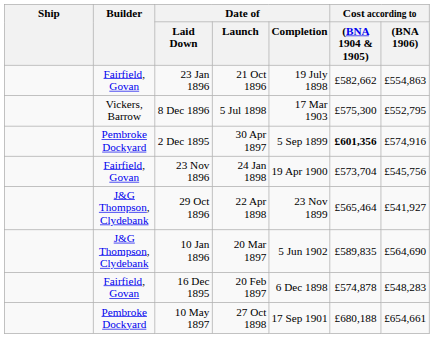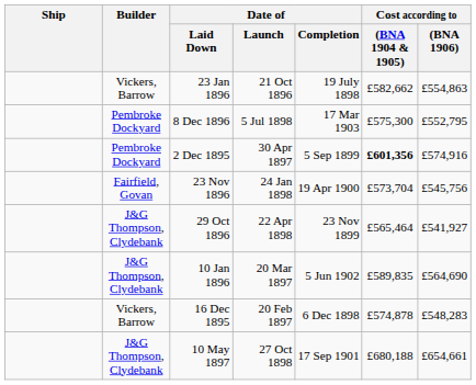 <table class="wikitable">
 <tr valign="top">
 <th width=120  rowspan=2>Ship</th>
 <th align = center  rowspan=2>Builder</th>
 <th colspan = 3>Date of</th>
 <th colspan = 2>Cost<small> according to</small></th>
 </tr>
 <tr valign="top">
 <th align = center width = 74>Laid Down</th>
 <th align = center width = 74>Launch</th>
 <th align = center width = 74>Completion</th>
 <th align = center>(<a href='#'>BNA</a> 1904 & 1905)</th>
 <th align = center>(BNA 1906)</th>
 </tr>
 <tr>
 <td></td>
-<td align="center"><a href='#'>Fairfield</a>, <a href='#'>Govan</a></td>
+<td align="center">Vickers, Barrow</td>
 <td align=right>23 Jan 1896</td>
 <td align=right>21 Oct 1896</td>
 <td align=right>19 July 1898</td>
 <td align="center">£582,662</td>
 <td align="center">£554,863</td>
 </tr>
 <tr>
 <td></td>
-<td align="center">Vickers, Barrow</td>
+<td align="center"><a href='#'>Pembroke Dockyard</a></td>
 <td align=right>8 Dec 1896</td>
 <td align=right>5 Jul 1898</td>
 <td align=right>17 Mar 1903</td>
 <td align="center">£575,300</td>
 <td align="center">£552,795</td>
 </tr>
 <tr>
 <td></td>
 <td align="center"><a href='#'>Pembroke Dockyard</a></td>
 <td align=right>2 Dec 1895</td>
 <td align=right>30 Apr 1897</td>
 <td align=right>5 Sep 1899</td>
 <td align="center"><strong>£601,356</strong></td>
 <td align="center">£574,916</td>
 </tr>
 <tr>
 <td></td>
 <td align="center"><a href='#'>Fairfield</a>, <a href='#'>Govan</a></td>
 <td align=right>23 Nov 1896</td>
 <td align=right>24 Jan 1898</td>
 <td align=right>19 Apr 1900</td>
 <td align="center">£573,704</td>
 <td align="center">£545,756</td>
 </tr>
 <tr>
 <td></td>
 <td align="center"><a href='#'>J&G Thompson</a>, <a href='#'>Clydebank</a></td>
 <td align=right>29 Oct 1896</td>
 <td align=right>22 Apr 1898</td>
 <td align=right>23 Nov 1899</td>
 <td align="center">£565,464</td>
 <td align="center">£541,927</td>
 </tr>
 <tr>
 <td></td>
 <td align="center"><a href='#'>J&G Thompson</a>, <a href='#'>Clydebank</a></td>
 <td align=right>10 Jan 1896</td>
 <td align=right>20 Mar 1897</td>
 <td align=right>5 Jun 1902</td>
 <td align="center">£589,835</td>
 <td align="center">£564,690</td>
 </tr>
 <tr>
 <td></td>
-<td align="center"><a href='#'>Fairfield</a>, <a href='#'>Govan</a></td>
+<td align="center">Vickers, Barrow</td>
 <td align=right>16 Dec 1895</td>
 <td align=right>20 Feb 1897</td>
 <td align=right>6 Dec 1898</td>
 <td align="center">£574,878</td>
 <td align="center">£548,283</td>
 </tr>
 <tr>
 <td></td>
-<td align="center"><a href='#'>Pembroke Dockyard</a></td>
+<td align="center"><a href='#'>J&G Thompson</a>, <a href='#'>Clydebank</a></td>
 <td align=right>10 May 1897</td>
 <td align=right>27 Oct 1898</td>
 <td align=right>17 Sep 1901</td>
 <td align="center">£680,188</td>
 <td align="center">£654,661</td>
 </tr>
 </table>
